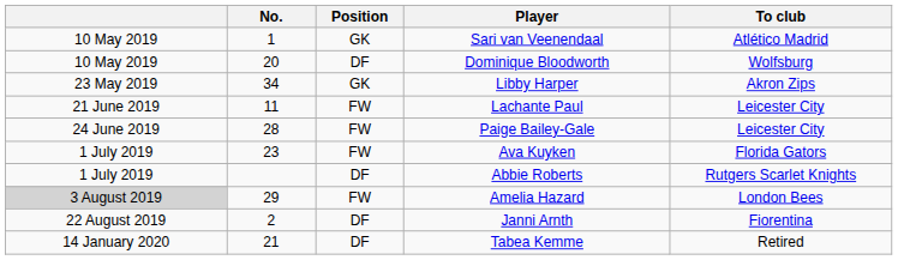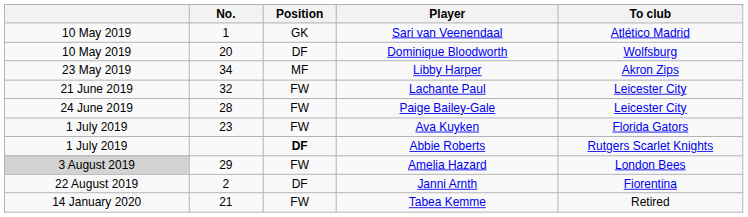 <table class="wikitable sortable" style="width:95%; text-align:center; font-size:85%; text-align:center;">
 <tr>
 <th width="25%"></th>
 <th width="10%">No.</th>
 <th width="10%">Position</th>
 <th>Player</th>
 <th width="25%">To club</th>
 </tr>
 <tr>
 <td>10 May 2019</td>
 <td>1</td>
 <td>GK</td>
 <td> <a href='#'>Sari van Veenendaal</a></td>
 <td> <a href='#'>Atlético Madrid</a></td>
 </tr>
 <tr>
 <td>10 May 2019</td>
 <td>20</td>
 <td>DF</td>
 <td> <a href='#'>Dominique Bloodworth</a></td>
 <td> <a href='#'>Wolfsburg</a></td>
 </tr>
 <tr>
 <td>23 May 2019</td>
 <td>34</td>
-<td>GK</td>
+<td>MF</td>
 <td> <a href='#'>Libby Harper</a></td>
 <td> <a href='#'>Akron Zips</a></td>
 </tr>
 <tr>
 <td>21 June 2019</td>
-<td>11</td>
+<td>32</td>
 <td>FW</td>
 <td> <a href='#'>Lachante Paul</a></td>
 <td> <a href='#'>Leicester City</a></td>
 </tr>
 <tr>
 <td>24 June 2019</td>
 <td>28</td>
 <td>FW</td>
 <td> <a href='#'>Paige Bailey-Gale</a></td>
 <td> <a href='#'>Leicester City</a></td>
 </tr>
 <tr>
 <td>1 July 2019</td>
 <td>23</td>
 <td>FW</td>
 <td> <a href='#'>Ava Kuyken</a></td>
 <td><a href='#'>Florida Gators</a></td>
 </tr>
 <tr>
 <td>1 July 2019</td>
 <td></td>
-<td>DF</td>
+<td><strong>DF</strong></td>
 <td> <a href='#'>Abbie Roberts</a></td>
 <td> <a href='#'>Rutgers Scarlet Knights</a></td>
 </tr>
 <tr>
 <td style="background: lightgrey;">3 August 2019</td>
 <td>29</td>
 <td>FW</td>
 <td> <a href='#'>Amelia Hazard</a></td>
 <td> <a href='#'>London Bees</a></td>
 </tr>
 <tr>
 <td>22 August 2019</td>
 <td>2</td>
 <td>DF</td>
 <td> <a href='#'>Janni Arnth</a></td>
 <td> <a href='#'>Fiorentina</a></td>
 </tr>
 <tr>
 <td>14 January 2020</td>
 <td>21</td>
-<td>DF</td>
+<td>FW</td>
 <td> <a href='#'>Tabea Kemme</a></td>
 <td>Retired</td>
 </tr>
 </table>
